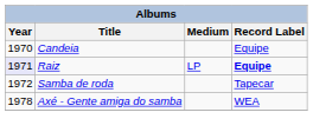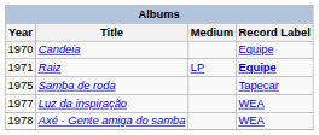 <table class="wikitable" style="font-size: 90%;">
 <tr>
 <th colspan="4" style="background: LightSteelBlue;">Albums</th>
 </tr>
 <tr>
 <th>Year</th>
 <th>Title</th>
 <th>Medium</th>
 <th>Record Label</th>
 </tr>
 <tr>
 <td>1970</td>
 <td><em><a href='#'>Candeia</a></em></td>
 <td></td>
 <td><a href='#'>Equipe</a></td>
 </tr>
 <tr>
-<td style="background: lavender;">1971</td>
+<td>1971</td>
 <td><em><a href='#'>Raiz</a></em></td>
 <td><a href='#'>LP</a></td>
 <td><strong><a href='#'>Equipe</a></strong></td>
 </tr>
 <tr>
-<td>1972</td>
+<td>1975</td>
 <td><em><a href='#'>Samba de roda</a></em></td>
 <td></td>
 <td><a href='#'>Tapecar</a></td>
+</tr>
+<tr>
+<td>1977</td>
+<td><em><a href='#'>Luz da inspiração</a></em></td>
+<td></td>
+<td><a href='#'>WEA</a></td>
 </tr>
 <tr>
 <td>1978</td>
 <td><em><a href='#'>Axé - Gente amiga do samba</a></em></td>
 <td></td>
 <td><a href='#'>WEA</a></td>
 </tr>
 <tr>
 </tr>
 </table>
